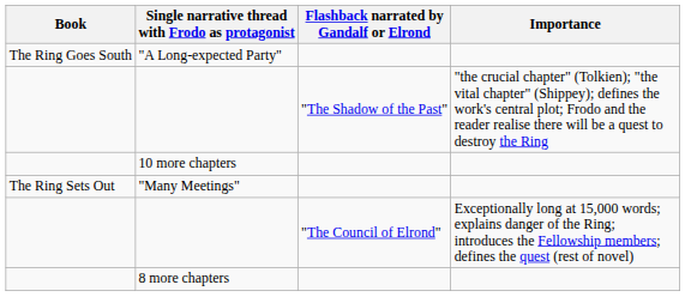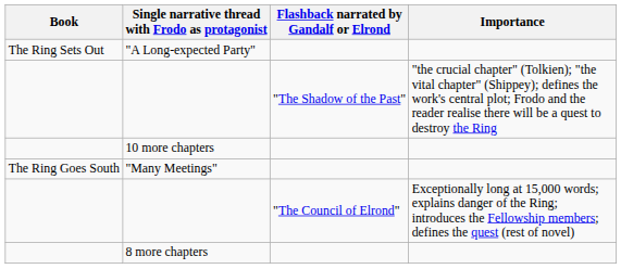 <table class="wikitable" style="margin: 1em auto;">
 <tr>
 <th>Book</th>
 <th>Single narrative thread<br>with <a href='#'>Frodo</a> as <a href='#'>protagonist</a></th>
 <th><a href='#'>Flashback</a> narrated by<br><a href='#'>Gandalf</a> or <a href='#'>Elrond</a></th>
 <th scope="col" style="width: 250px;">Importance</th>
 </tr>
 <tr>
-<td>The Ring Goes South</td>
+<td>The Ring Sets Out</td>
 <td>"A Long-expected Party"</td>
 <td></td>
 <td></td>
 </tr>
 <tr>
 <td></td>
 <td></td>
 <td>"<a href='#'>The Shadow of the Past</a>"</td>
 <td>"the crucial chapter" (Tolkien); "the vital chapter" (Shippey); defines the work's central plot; Frodo and the reader realise there will be a quest to destroy <a href='#'>the Ring</a></td>
 </tr>
 <tr>
 <td></td>
 <td>10 more chapters</td>
 <td></td>
 <td></td>
 </tr>
 <tr>
-<td>The Ring Sets Out</td>
+<td>The Ring Goes South</td>
 <td>"Many Meetings"</td>
 <td></td>
 <td></td>
 </tr>
 <tr>
 <td></td>
 <td></td>
 <td>"<a href='#'>The Council of Elrond</a>"</td>
 <td>Exceptionally long at 15,000 words; explains danger of the Ring; introduces the <a href='#'>Fellowship members</a>; defines the <a href='#'>quest</a> (rest of novel)</td>
 </tr>
 <tr>
 <td></td>
 <td>8 more chapters</td>
 <td></td>
 <td></td>
 </tr>
 </table>
